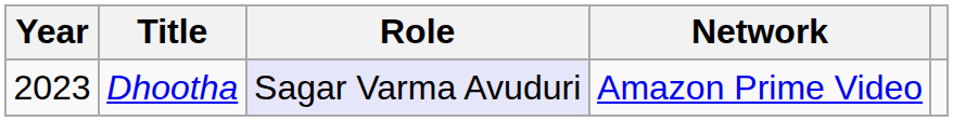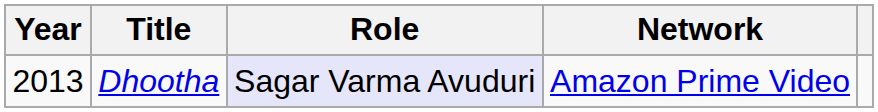 <table class="wikitable sortable">
 <tr>
 <th scope="col">Year</th>
 <th scope="col">Title</th>
 <th scope="col">Role</th>
 <th scope="col" class="unsortable">Network</th>
 <th scope="col" class="unsortable"></th>
 </tr>
 <tr>
-<td>2023</td>
+<td>2013</td>
 <td><em><a href='#'>Dhootha</a></em></td>
 <td style="background: lavender;">Sagar Varma Avuduri</td>
 <td><a href='#'>Amazon Prime Video</a></td>
 <td></td>
 </tr>
 </table>
